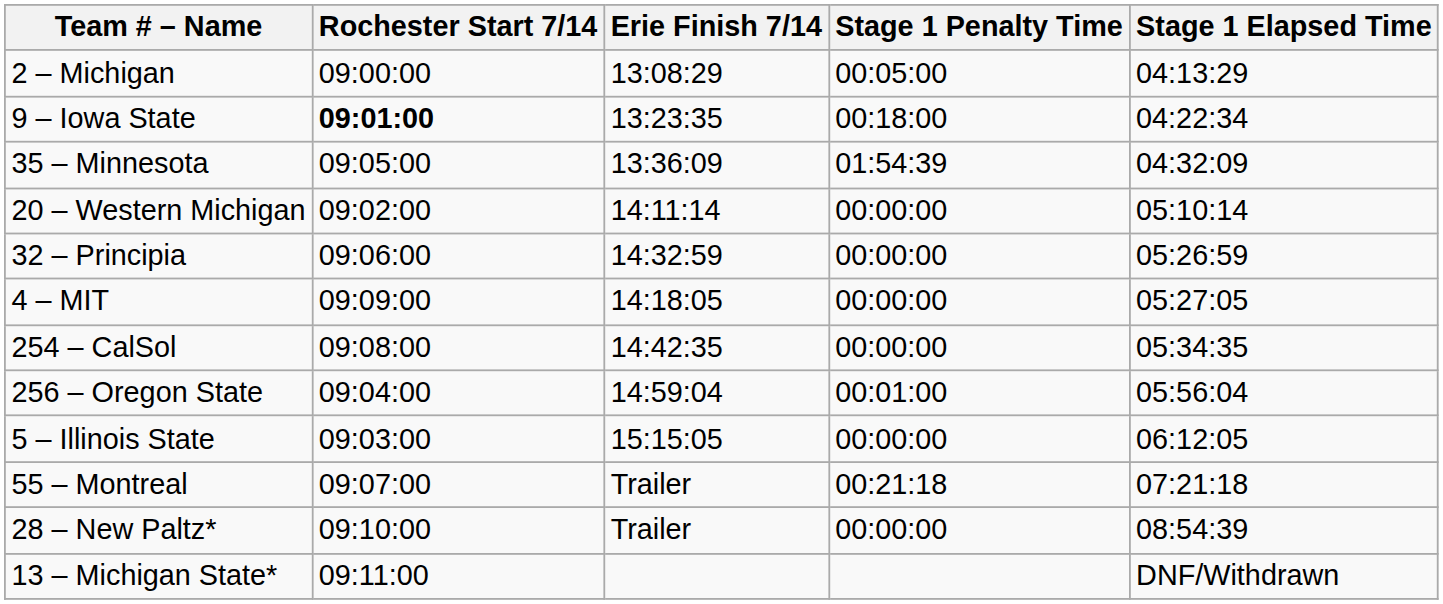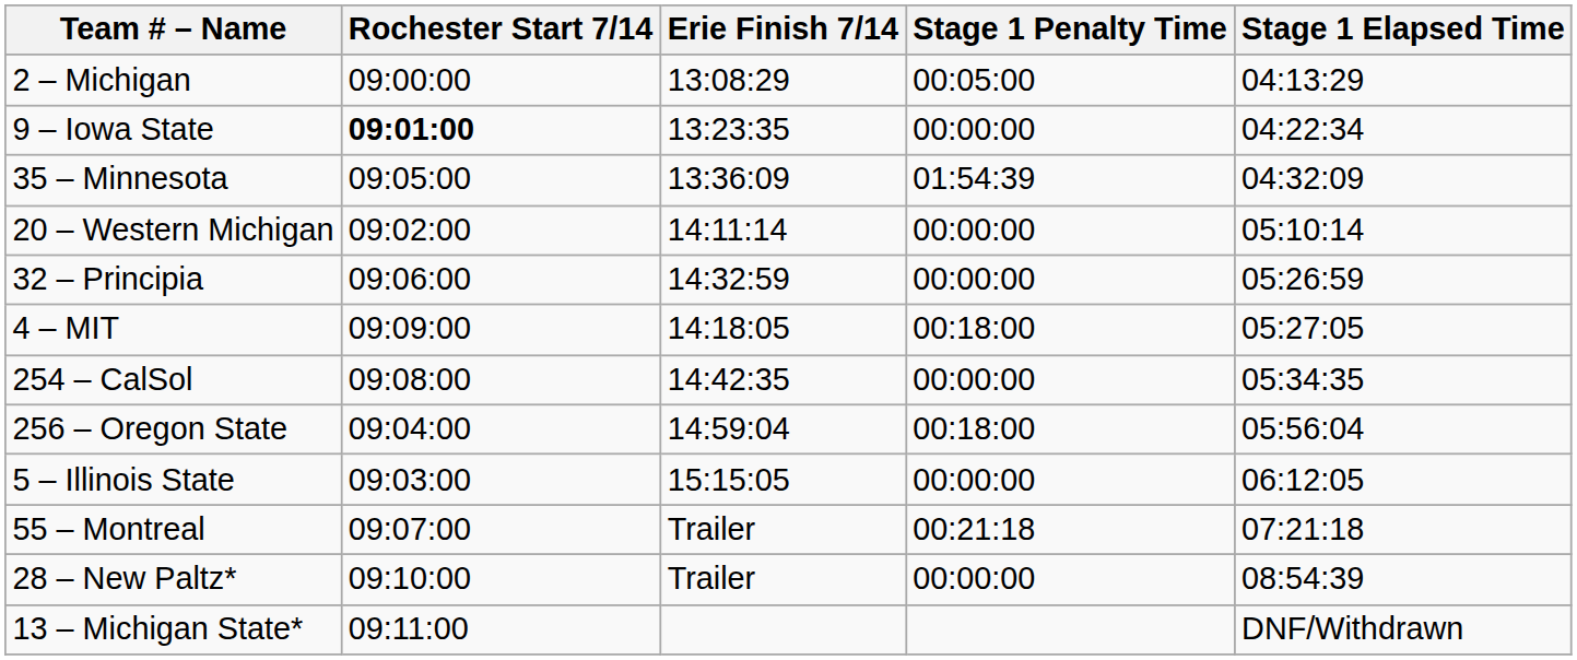 <table class="wikitable">
 <tr>
 <th>Team # – Name</th>
 <th>Rochester Start 7/14</th>
 <th>Erie Finish 7/14</th>
 <th>Stage 1 Penalty Time</th>
 <th>Stage 1 Elapsed Time</th>
 </tr>
 <tr>
 <td>2 – Michigan</td>
 <td>09:00:00</td>
 <td>13:08:29</td>
 <td>00:05:00</td>
 <td>04:13:29</td>
 </tr>
 <tr>
 <td>9 – Iowa State</td>
 <td><strong>09:01:00</strong></td>
 <td>13:23:35</td>
-<td>00:18:00</td>
+<td>00:00:00</td>
 <td>04:22:34</td>
 </tr>
 <tr>
 <td>35 – Minnesota</td>
 <td>09:05:00</td>
 <td>13:36:09</td>
 <td>01:54:39</td>
 <td>04:32:09</td>
 </tr>
 <tr>
 <td>20 – Western Michigan</td>
 <td>09:02:00</td>
 <td>14:11:14</td>
 <td>00:00:00</td>
 <td>05:10:14</td>
 </tr>
 <tr>
 <td>32 – Principia</td>
 <td>09:06:00</td>
 <td>14:32:59</td>
 <td>00:00:00</td>
 <td>05:26:59</td>
 </tr>
 <tr>
 <td>4 – MIT</td>
 <td>09:09:00</td>
 <td>14:18:05</td>
-<td>00:00:00</td>
+<td>00:18:00</td>
 <td>05:27:05</td>
 </tr>
 <tr>
 <td>254 – CalSol</td>
 <td>09:08:00</td>
 <td>14:42:35</td>
 <td>00:00:00</td>
 <td>05:34:35</td>
 </tr>
 <tr>
 <td>256 – Oregon State</td>
 <td>09:04:00</td>
 <td>14:59:04</td>
-<td>00:01:00</td>
+<td>00:18:00</td>
 <td>05:56:04</td>
 </tr>
 <tr>
 <td>5 – Illinois State</td>
 <td>09:03:00</td>
 <td>15:15:05</td>
 <td>00:00:00</td>
 <td>06:12:05</td>
 </tr>
 <tr>
 <td>55 – Montreal</td>
 <td>09:07:00</td>
 <td>Trailer</td>
 <td>00:21:18</td>
 <td>07:21:18</td>
 </tr>
 <tr>
 <td>28 – New Paltz*</td>
 <td>09:10:00</td>
 <td>Trailer</td>
 <td>00:00:00</td>
 <td>08:54:39</td>
 </tr>
 <tr>
 <td>13 – Michigan State*</td>
 <td>09:11:00</td>
 <td></td>
 <td></td>
 <td>DNF/Withdrawn</td>
 </tr>
 </table>
